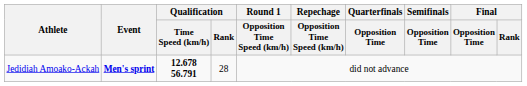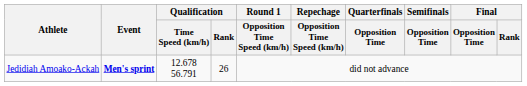 <table class="wikitable" style="font-size:90%;">
 <tr>
 <th rowspan=2>Athlete</th>
 <th rowspan=2>Event</th>
 <th colspan=2>Qualification</th>
 <th>Round 1</th>
 <th>Repechage</th>
 <th>Quarterfinals</th>
 <th>Semifinals</th>
 <th colspan=2>Final</th>
 </tr>
 <tr style="font-size:95%">
 <th>Time<br>Speed (km/h)</th>
 <th>Rank</th>
 <th>Opposition<br>Time<br>Speed (km/h)</th>
 <th>Opposition<br>Time<br>Speed (km/h)</th>
 <th>Opposition<br>Time</th>
 <th>Opposition<br>Time</th>
 <th>Opposition<br>Time</th>
 <th>Rank</th>
 </tr>
 <tr align=center>
 <td align=left><a href='#'>Jedidiah Amoako-Ackah</a></td>
 <td align=left><strong><a href='#'>Men's sprint</a></strong></td>
-<td><strong>12.678<br>56.791</strong></td>
-<td>28</td>
+<td>12.678<br>56.791</td>
+<td>26</td>
 <td colspan=6>did not advance</td>
 </tr>
 </table>
